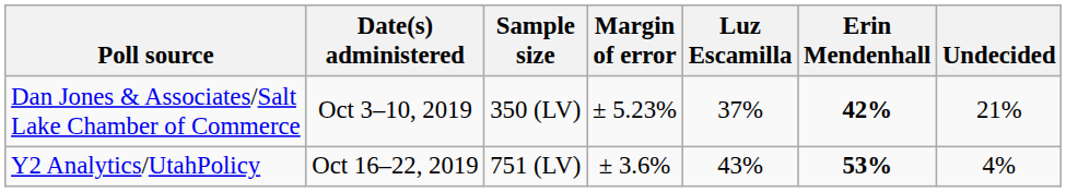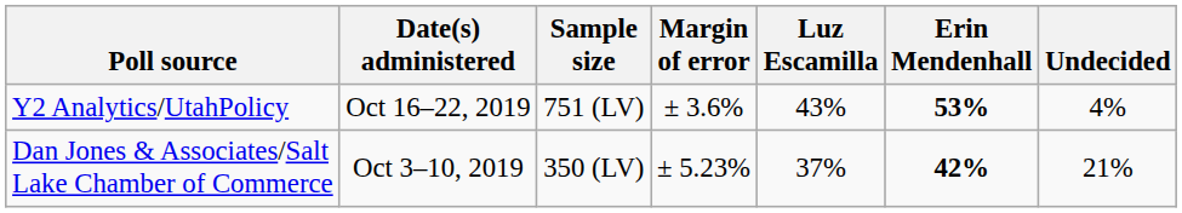 <table class="wikitable" style="font-size:90%;text-align:center;">
 <tr valign=bottom>
 <th>Poll source</th>
 <th>Date(s)<br>administered</th>
 <th>Sample<br>size</th>
 <th>Margin<br>of error</th>
 <th style="width:40px;">Luz<br>Escamilla</th>
 <th style="width:40px;">Erin<br>Mendenhall</th>
 <th>Undecided</th>
 </tr>
 <tr>
+<td style="text-align:left;"><a href='#'>Y2 Analytics</a>/<a href='#'>UtahPolicy</a></td>
+<td>Oct 16–22, 2019</td>
+<td>751 (LV)</td>
+<td>± 3.6%</td>
+<td>43%</td>
+<td><strong>53%</strong></td>
+<td>4%</td>
+</tr>
+<tr>
 <td style="text-align:left;"><a href='#'>Dan Jones & Associates</a>/<a href='#'>Salt<br>Lake Chamber of Commerce</a></td>
 <td>Oct 3–10, 2019</td>
 <td>350 (LV)</td>
 <td>± 5.23%</td>
 <td>37%</td>
 <td><strong>42%</strong></td>
 <td>21%</td>
 </tr>
-<tr>
-<td style="text-align:left;"><a href='#'>Y2 Analytics</a>/<a href='#'>UtahPolicy</a></td>
-<td>Oct 16–22, 2019</td>
-<td>751 (LV)</td>
-<td>± 3.6%</td>
-<td>43%</td>
-<td><strong>53%</strong></td>
-<td>4%</td>
-</tr>
 </table>
